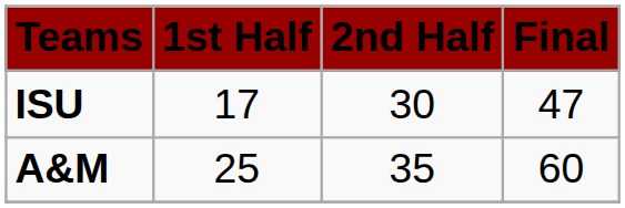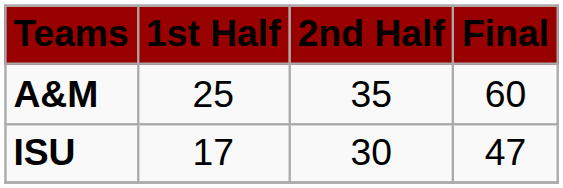 <table class="wikitable" align=right>
 <tr bgcolor=#990000 align=center>
 <td colspan=1><span><strong>Teams</strong></span></td>
 <td colspan=1><span><strong>1st Half</strong></span></td>
 <td colspan=1><span><strong>2nd Half</strong></span></td>
 <td colspan=1><span><strong>Final</strong></span></td>
 </tr>
 <tr>
+<td><strong>A&M</strong></td>
+<td align=center>25</td>
+<td align=center>35</td>
+<td align=center>60</td>
+</tr>
+<tr>
 <td><strong>ISU</strong></td>
 <td align=center>17</td>
 <td align=center>30</td>
 <td align=center>47</td>
 </tr>
 <tr>
-<td><strong>A&M</strong></td>
-<td align=center>25</td>
-<td align=center>35</td>
-<td align=center>60</td>
-</tr>
-<tr>
 </tr>
 </table>
